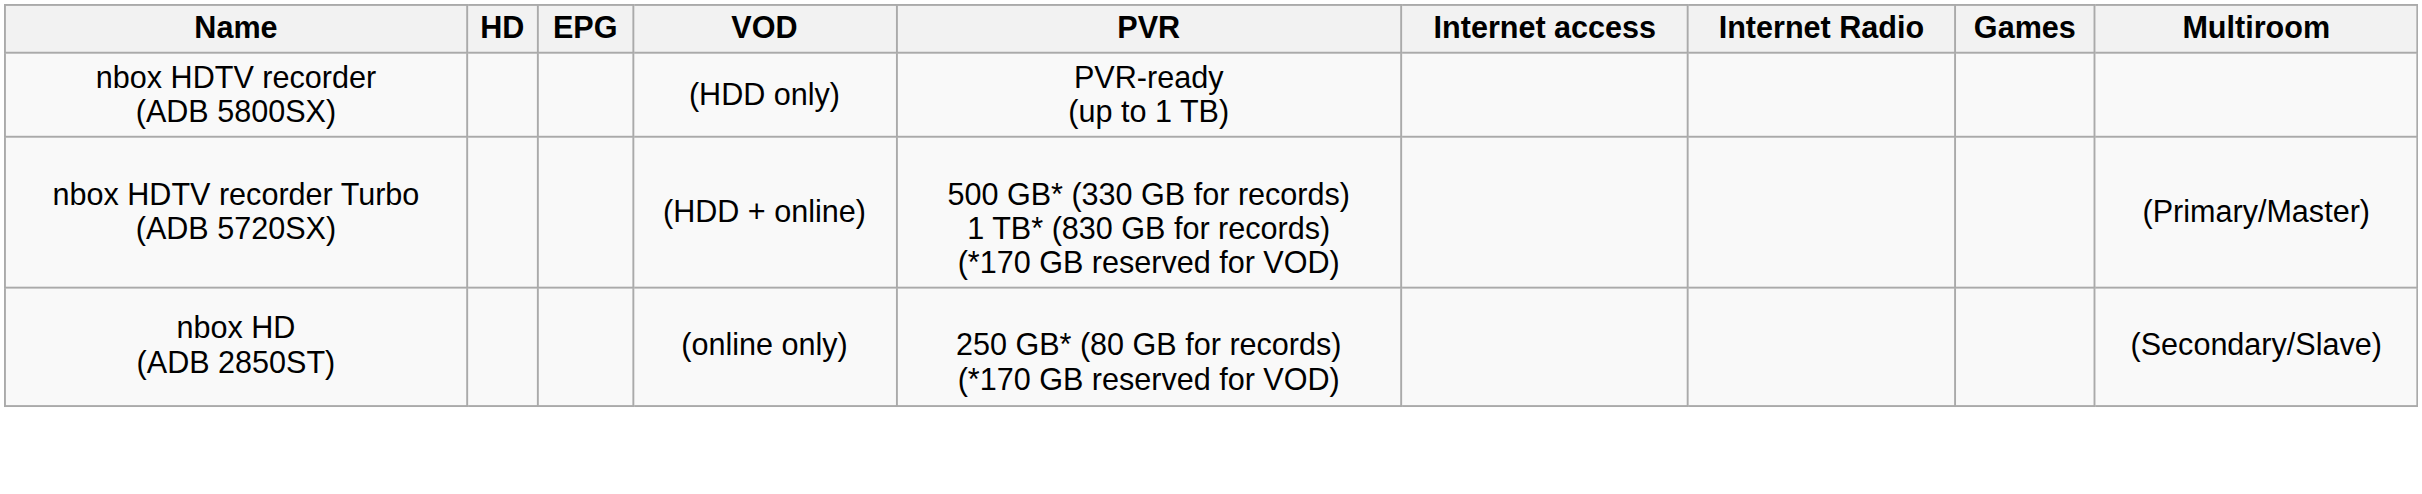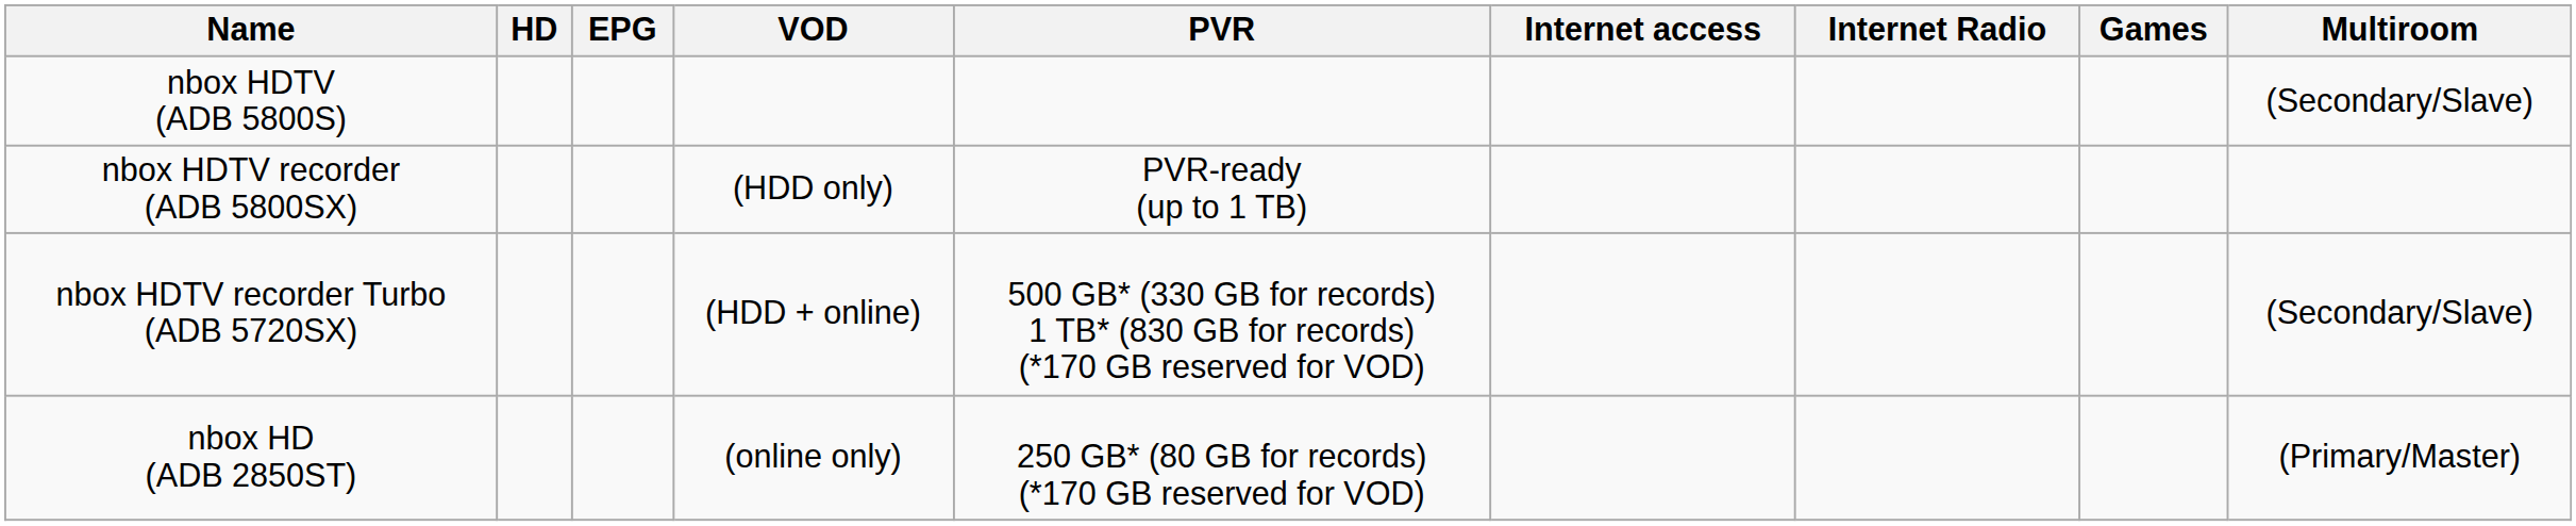 <table class="wikitable" width="100%" style="text-align:center; ">
 <tr>
 <th>Name</th>
 <th>HD</th>
 <th>EPG</th>
 <th>VOD</th>
 <th>PVR</th>
 <th>Internet access</th>
 <th>Internet Radio</th>
 <th>Games</th>
 <th>Multiroom</th>
+</tr>
+<tr>
+<td>nbox HDTV<br>(ADB 5800S)</td>
+<td></td>
+<td></td>
+<td></td>
+<td></td>
+<td></td>
+<td></td>
+<td></td>
+<td> (Secondary/Slave)</td>
 </tr>
 <tr>
 <td>nbox HDTV recorder<br>(ADB 5800SX)</td>
 <td></td>
 <td></td>
 <td> (HDD only)</td>
 <td> PVR-ready<br>(up to 1 TB)</td>
 <td></td>
 <td></td>
 <td></td>
 <td></td>
 </tr>
 <tr>
 <td>nbox HDTV recorder Turbo<br>(ADB 5720SX)</td>
 <td></td>
 <td></td>
 <td> (HDD + online)</td>
 <td><br>500 GB* (330 GB for records)<br>1 TB* (830 GB for records)<br>(*170 GB reserved for VOD)</td>
 <td></td>
 <td></td>
 <td></td>
-<td> (Primary/Master)</td>
+<td> (Secondary/Slave)</td>
 </tr>
 <tr>
 <td>nbox HD<br>(ADB 2850ST)</td>
 <td></td>
 <td></td>
 <td> (online only)</td>
 <td><br>250 GB* (80 GB for records)<br>(*170 GB reserved for VOD)</td>
 <td></td>
 <td></td>
 <td></td>
-<td> (Secondary/Slave)</td>
+<td> (Primary/Master)</td>
 </tr>
 </table>
